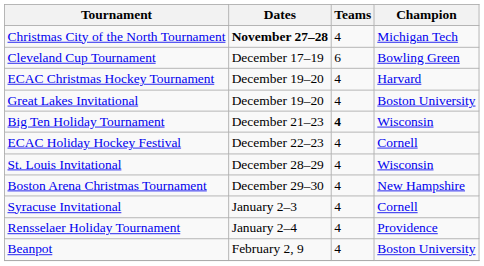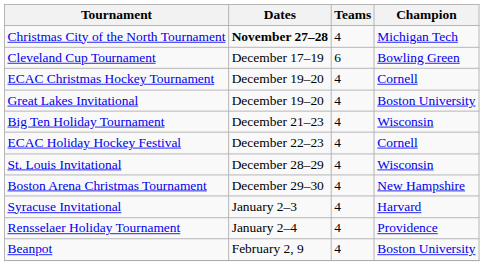 <table class="wikitable">
 <tr>
 <th>Tournament</th>
 <th>Dates</th>
 <th>Teams</th>
 <th>Champion</th>
 </tr>
 <tr>
 <td><a href='#'>Christmas City of the North Tournament</a></td>
 <td><strong>November 27–28</strong></td>
 <td>4</td>
 <td><a href='#'>Michigan Tech</a></td>
 </tr>
 <tr>
 <td><a href='#'>Cleveland Cup Tournament</a></td>
 <td>December 17–19</td>
 <td>6</td>
 <td><a href='#'>Bowling Green</a></td>
 </tr>
 <tr>
 <td><a href='#'>ECAC Christmas Hockey Tournament</a></td>
 <td>December 19–20</td>
 <td>4</td>
-<td><a href='#'>Harvard</a></td>
+<td><a href='#'>Cornell</a></td>
 </tr>
 <tr>
 <td><a href='#'>Great Lakes Invitational</a></td>
 <td>December 19–20</td>
 <td>4</td>
 <td><a href='#'>Boston University</a></td>
 </tr>
 <tr>
 <td><a href='#'>Big Ten Holiday Tournament</a></td>
 <td>December 21–23</td>
-<td><strong>4</strong></td>
+<td>4</td>
 <td><a href='#'>Wisconsin</a></td>
 </tr>
 <tr>
 <td><a href='#'>ECAC Holiday Hockey Festival</a></td>
 <td>December 22–23</td>
 <td>4</td>
 <td><a href='#'>Cornell</a></td>
 </tr>
 <tr>
 <td><a href='#'>St. Louis Invitational</a></td>
 <td>December 28–29</td>
 <td>4</td>
 <td><a href='#'>Wisconsin</a></td>
 </tr>
 <tr>
 <td><a href='#'>Boston Arena Christmas Tournament</a></td>
 <td>December 29–30</td>
 <td>4</td>
 <td><a href='#'>New Hampshire</a></td>
 </tr>
 <tr>
 <td><a href='#'>Syracuse Invitational</a></td>
 <td>January 2–3</td>
 <td>4</td>
-<td><a href='#'>Cornell</a></td>
+<td><a href='#'>Harvard</a></td>
 </tr>
 <tr>
 <td><a href='#'>Rensselaer Holiday Tournament</a></td>
 <td>January 2–4</td>
 <td>4</td>
 <td><a href='#'>Providence</a></td>
 </tr>
 <tr>
 <td><a href='#'>Beanpot</a></td>
 <td>February 2, 9</td>
 <td>4</td>
 <td><a href='#'>Boston University</a></td>
 </tr>
 <tr>
 </tr>
 </table>
